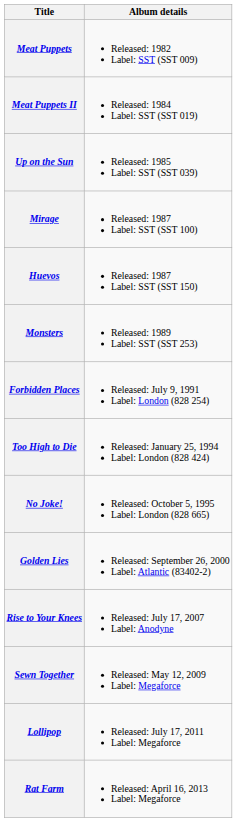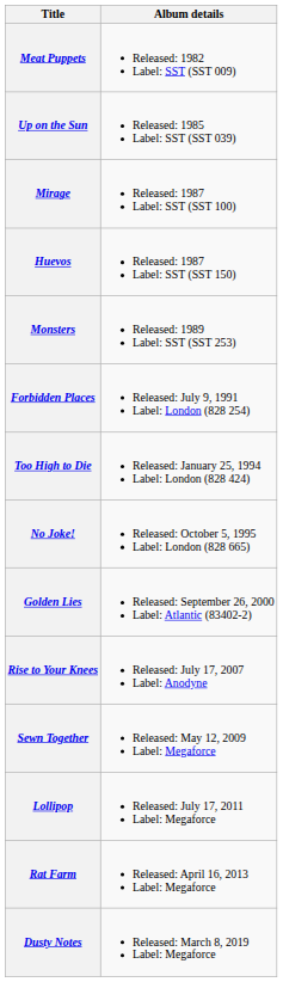 <table class="wikitable plainrowheaders">
 <tr>
 <th>Title</th>
 <th>Album details</th>
 </tr>
 <tr>
 <th scope="row"><em><a href='#'>Meat Puppets</a></em></th>
 <td><br><ul><li>Released: 1982</li><li>Label: <a href='#'>SST</a> (SST 009)</li></ul></td>
-</tr>
-<tr>
-<th scope="row"><em><a href='#'>Meat Puppets II</a></em></th>
-<td><br><ul><li>Released: 1984</li><li>Label: SST (SST 019)</li></ul></td>
 </tr>
 <tr>
 <th scope="row"><em><a href='#'>Up on the Sun</a></em></th>
 <td><br><ul><li>Released: 1985</li><li>Label: SST (SST 039)</li></ul></td>
 </tr>
 <tr>
 <th scope="row"><em><a href='#'>Mirage</a></em></th>
 <td><br><ul><li>Released: 1987</li><li>Label: SST (SST 100)</li></ul></td>
 </tr>
 <tr>
 <th scope="row"><em><a href='#'>Huevos</a></em></th>
 <td><br><ul><li>Released: 1987</li><li>Label: SST (SST 150)</li></ul></td>
 </tr>
 <tr>
 <th scope="row"><em><a href='#'>Monsters</a></em></th>
 <td><br><ul><li>Released: 1989</li><li>Label: SST (SST 253)</li></ul></td>
 </tr>
 <tr>
 <th scope="row"><em><a href='#'>Forbidden Places</a></em></th>
 <td><br><ul><li>Released: July 9, 1991</li><li>Label: <a href='#'>London</a> (828 254)</li></ul></td>
 </tr>
 <tr>
 <th scope="row"><em><a href='#'>Too High to Die</a></em></th>
 <td><br><ul><li>Released: January 25, 1994</li><li>Label: London (828 424)</li></ul></td>
 </tr>
 <tr>
 <th scope="row"><em><a href='#'>No Joke!</a></em></th>
 <td><br><ul><li>Released: October 5, 1995</li><li>Label: London (828 665)</li></ul></td>
 </tr>
 <tr>
 <th scope="row"><em><a href='#'>Golden Lies</a></em></th>
 <td><br><ul><li>Released: September 26, 2000</li><li>Label: <a href='#'>Atlantic</a> (83402-2)</li></ul></td>
 </tr>
 <tr>
 <th scope="row"><em><a href='#'>Rise to Your Knees</a></em></th>
 <td><br><ul><li>Released: July 17, 2007</li><li>Label: <a href='#'>Anodyne</a></li></ul></td>
 </tr>
 <tr>
 <th scope="row"><em><a href='#'>Sewn Together</a></em></th>
 <td><br><ul><li>Released: May 12, 2009</li><li>Label: <a href='#'>Megaforce</a></li></ul></td>
 </tr>
 <tr>
 <th scope="row"><em><a href='#'>Lollipop</a></em></th>
 <td><br><ul><li>Released: July 17, 2011</li><li>Label: Megaforce</li></ul></td>
 </tr>
 <tr>
 <th scope="row"><em><a href='#'>Rat Farm</a></em></th>
 <td><br><ul><li>Released: April 16, 2013</li><li>Label: Megaforce</li></ul></td>
 </tr>
+<tr>
+<th scope="row"><em><a href='#'>Dusty Notes</a></em></th>
+<td><br><ul><li>Released: March 8, 2019</li><li>Label: Megaforce</li></ul></td>
+</tr>
 </table>
